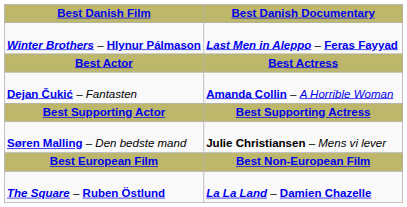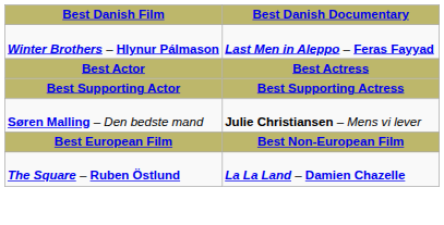 <table class="wikitable">
 <tr>
 <th style="background:#BDB76B; width: 50%"><a href='#'>Best Danish Film</a></th>
 <th style="background:#BDB76B; width: 50%"><a href='#'>Best Danish Documentary</a></th>
 </tr>
 <tr>
 <td valign="top"><br><strong><em><a href='#'>Winter Brothers</a></em></strong> – <strong><a href='#'>Hlynur Pálmason</a></strong></td>
 <td valign="top"><br><strong><em><a href='#'>Last Men in Aleppo</a></em></strong> – <strong><a href='#'>Feras Fayyad</a></strong></td>
 </tr>
 <tr>
 <th style="background:#BDB76B;"><a href='#'>Best Actor</a></th>
 <th style="background:#BDB76B;"><a href='#'>Best Actress</a></th>
-</tr>
-<tr>
-<td valign="top"><br><strong><a href='#'>Dejan Čukić</a></strong> – <em>Fantasten</em></td>
-<td valign="top"><br><strong><a href='#'>Amanda Collin</a></strong> – <em><a href='#'>A Horrible Woman</a></em></td>
 </tr>
 <tr>
 <th style="background:#BDB76B;"><a href='#'>Best Supporting Actor</a></th>
 <th style="background:#BDB76B;"><a href='#'>Best Supporting Actress</a></th>
 </tr>
 <tr>
 <td valign="top"><br><strong><a href='#'>Søren Malling</a></strong> – <em>Den bedste mand</em></td>
 <td valign="top"><br><strong>Julie Christiansen</strong> – <em>Mens vi lever</em></td>
 </tr>
 <tr>
 <th style="background:#BDB76B;"><a href='#'>Best European Film</a></th>
 <th style="background:#BDB76B;"><a href='#'>Best Non-European Film</a></th>
 </tr>
 <tr>
 <td valign="top"><br><strong><em><a href='#'>The Square</a></em></strong> – <strong><a href='#'>Ruben Östlund</a></strong></td>
 <td valign="top"><br><strong><em><a href='#'>La La Land</a></em></strong> – <strong><a href='#'>Damien Chazelle</a></strong></td>
 </tr>
 </table>
